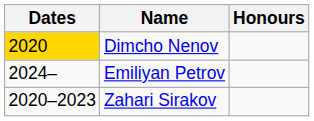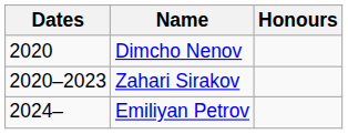 <table class="wikitable">
 <tr>
 <th>Dates</th>
 <th>Name</th>
 <th>Honours</th>
 </tr>
 <tr>
-<td style="background: gold;">2020</td>
+<td>2020</td>
 <td> <a href='#'>Dimcho Nenov</a></td>
+<td></td>
+</tr>
+<tr>
+<td>2020–2023</td>
+<td> <a href='#'>Zahari Sirakov</a></td>
 <td></td>
 </tr>
 <tr>
 <td>2024–</td>
 <td> <a href='#'>Emiliyan Petrov</a></td>
 <td></td>
 </tr>
-<tr>
-<td>2020–2023</td>
-<td> <a href='#'>Zahari Sirakov</a></td>
-<td></td>
-</tr>
 </table>
